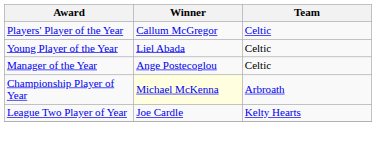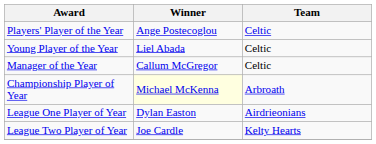 <table class="wikitable">
 <tr>
 <th width=180>Award</th>
 <th width=150>Winner</th>
 <th width=180>Team</th>
 </tr>
 <tr>
 <td><a href='#'>Players' Player of the Year</a></td>
-<td><a href='#'>Callum McGregor</a></td>
+<td><a href='#'>Ange Postecoglou</a></td>
 <td><a href='#'>Celtic</a></td>
 </tr>
 <tr>
 <td><a href='#'>Young Player of the Year</a></td>
 <td><a href='#'>Liel Abada</a></td>
 <td>Celtic</td>
 </tr>
 <tr>
 <td><a href='#'>Manager of the Year</a></td>
-<td><a href='#'>Ange Postecoglou</a></td>
+<td><a href='#'>Callum McGregor</a></td>
 <td>Celtic</td>
 </tr>
 <tr>
 <td><a href='#'>Championship Player of Year</a></td>
 <td style="background: lightyellow;"><a href='#'>Michael McKenna</a></td>
 <td><a href='#'>Arbroath</a></td>
+</tr>
+<tr>
+<td><a href='#'>League One Player of Year</a></td>
+<td><a href='#'>Dylan Easton</a></td>
+<td><a href='#'>Airdrieonians</a></td>
 </tr>
 <tr>
 <td><a href='#'>League Two Player of Year</a></td>
 <td><a href='#'>Joe Cardle</a></td>
 <td><a href='#'>Kelty Hearts</a></td>
 </tr>
 <tr>
 </tr>
 </table>
